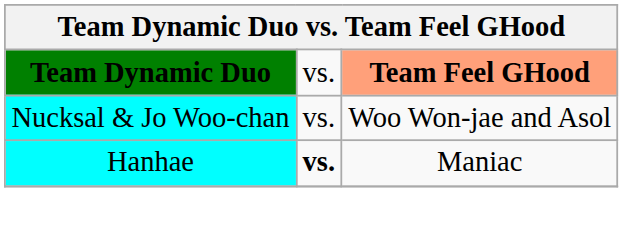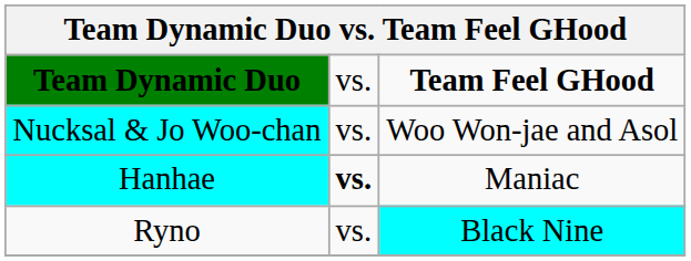 <table class="wikitable" border="2" style="text-align:center">
 <tr>
 <th colspan="3">Team Dynamic Duo vs. Team Feel GHood</th>
 </tr>
 <tr>
 <td style="background:green"><strong>Team Dynamic Duo</strong></td>
 <td>vs.</td>
-<td style="background: lightsalmon;"><strong>Team Feel GHood</strong></td>
+<td><strong>Team Feel GHood</strong></td>
 </tr>
 <tr>
 <td style="background:aqua">Nucksal & Jo Woo-chan</td>
 <td>vs.</td>
 <td>Woo Won-jae and <span> Asol</span></td>
 </tr>
 <tr>
 <td style="background:aqua">Hanhae</td>
 <td><strong>vs.</strong></td>
 <td>Maniac</td>
 </tr>
 <tr>
+<td>Ryno</td>
+<td>vs.</td>
+<td style="background:aqua">Black Nine</td>
+</tr>
+<tr>
 </tr>
 </table>
